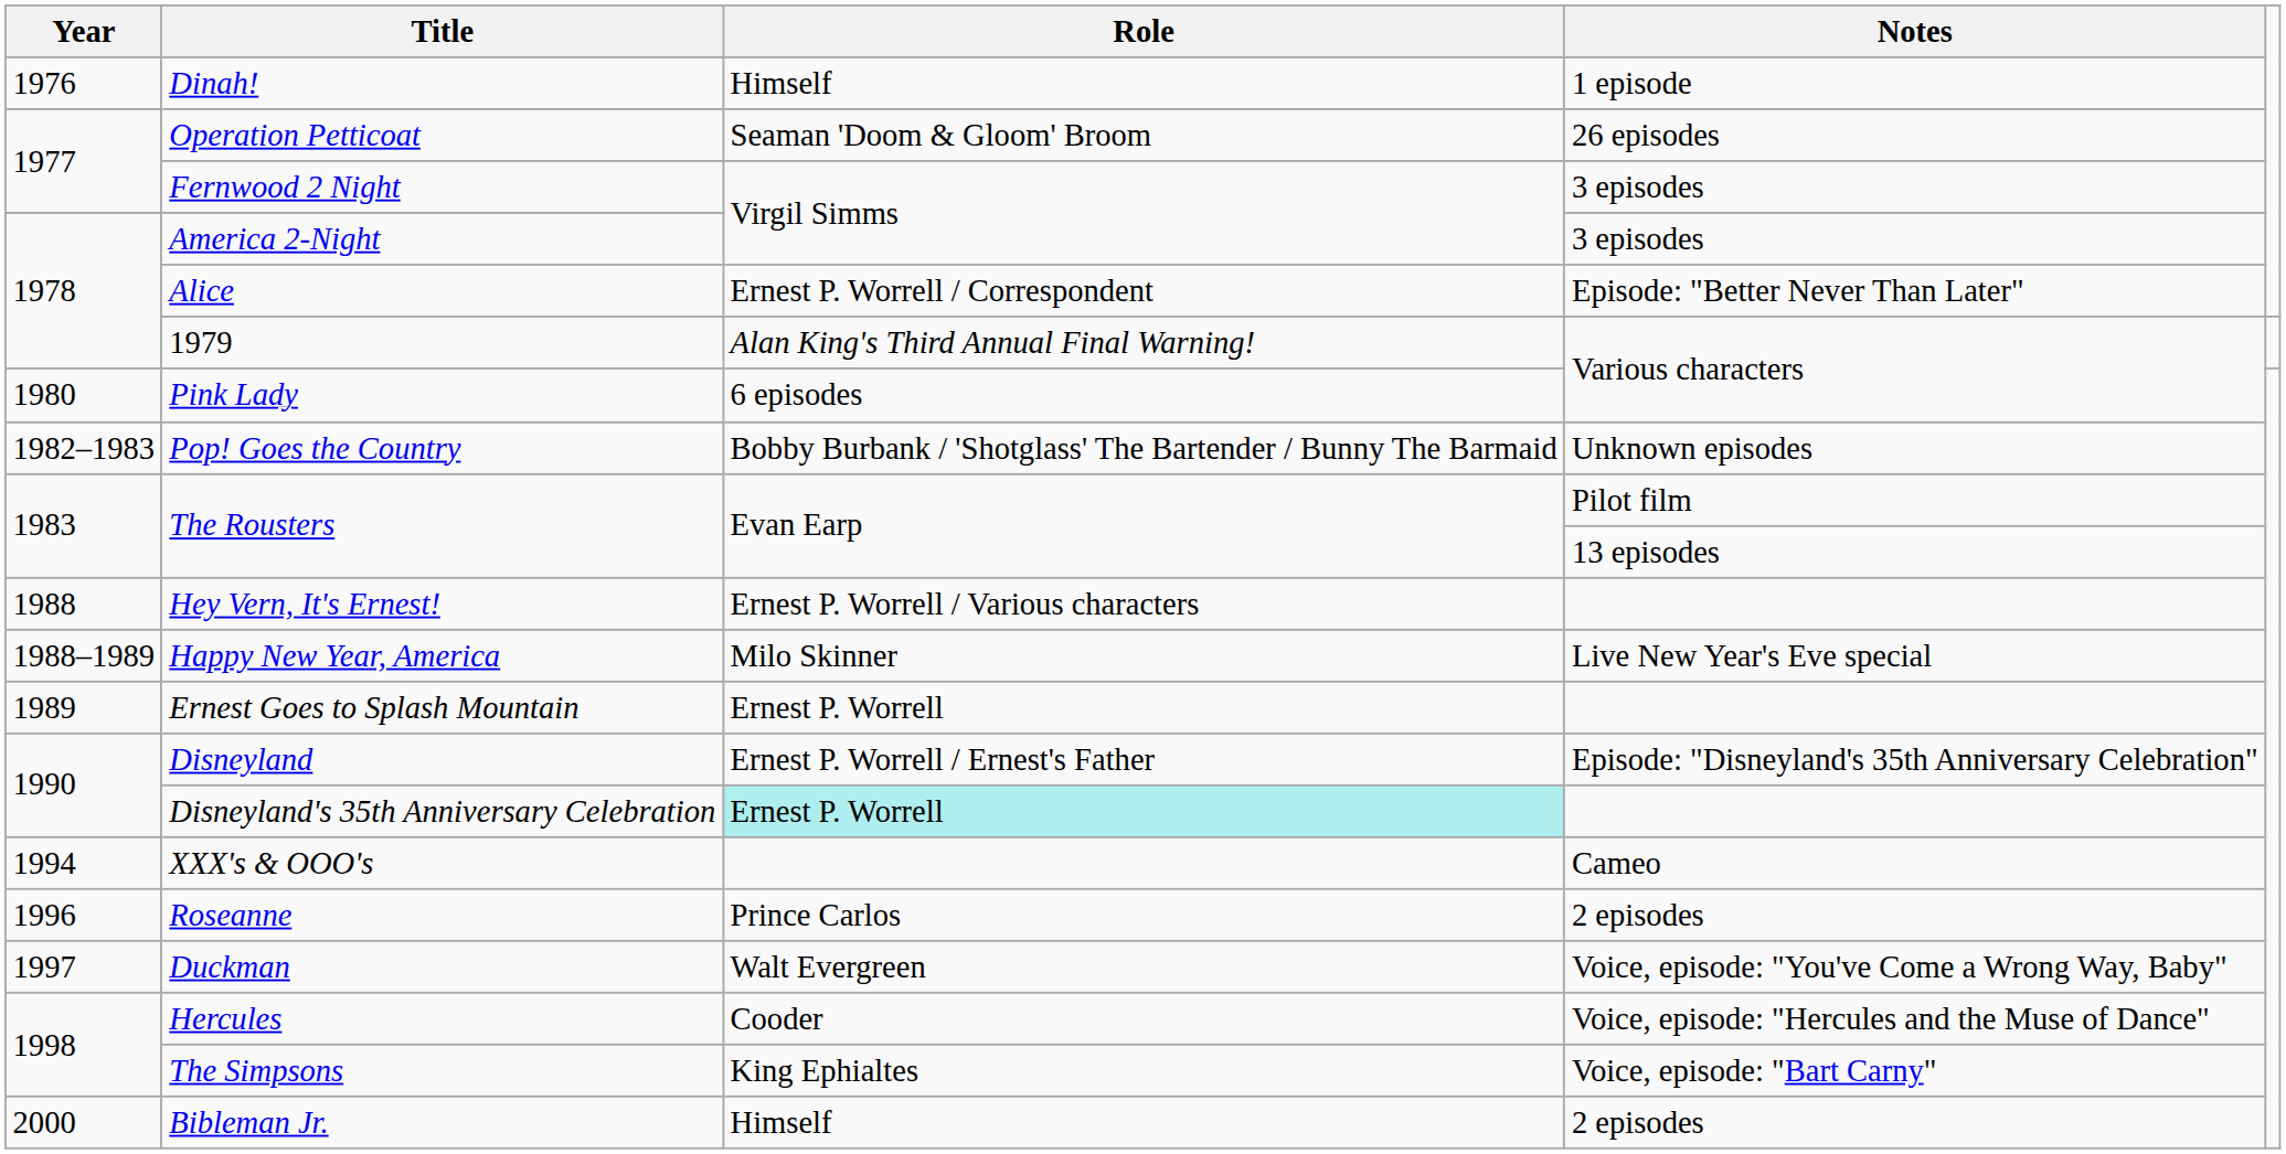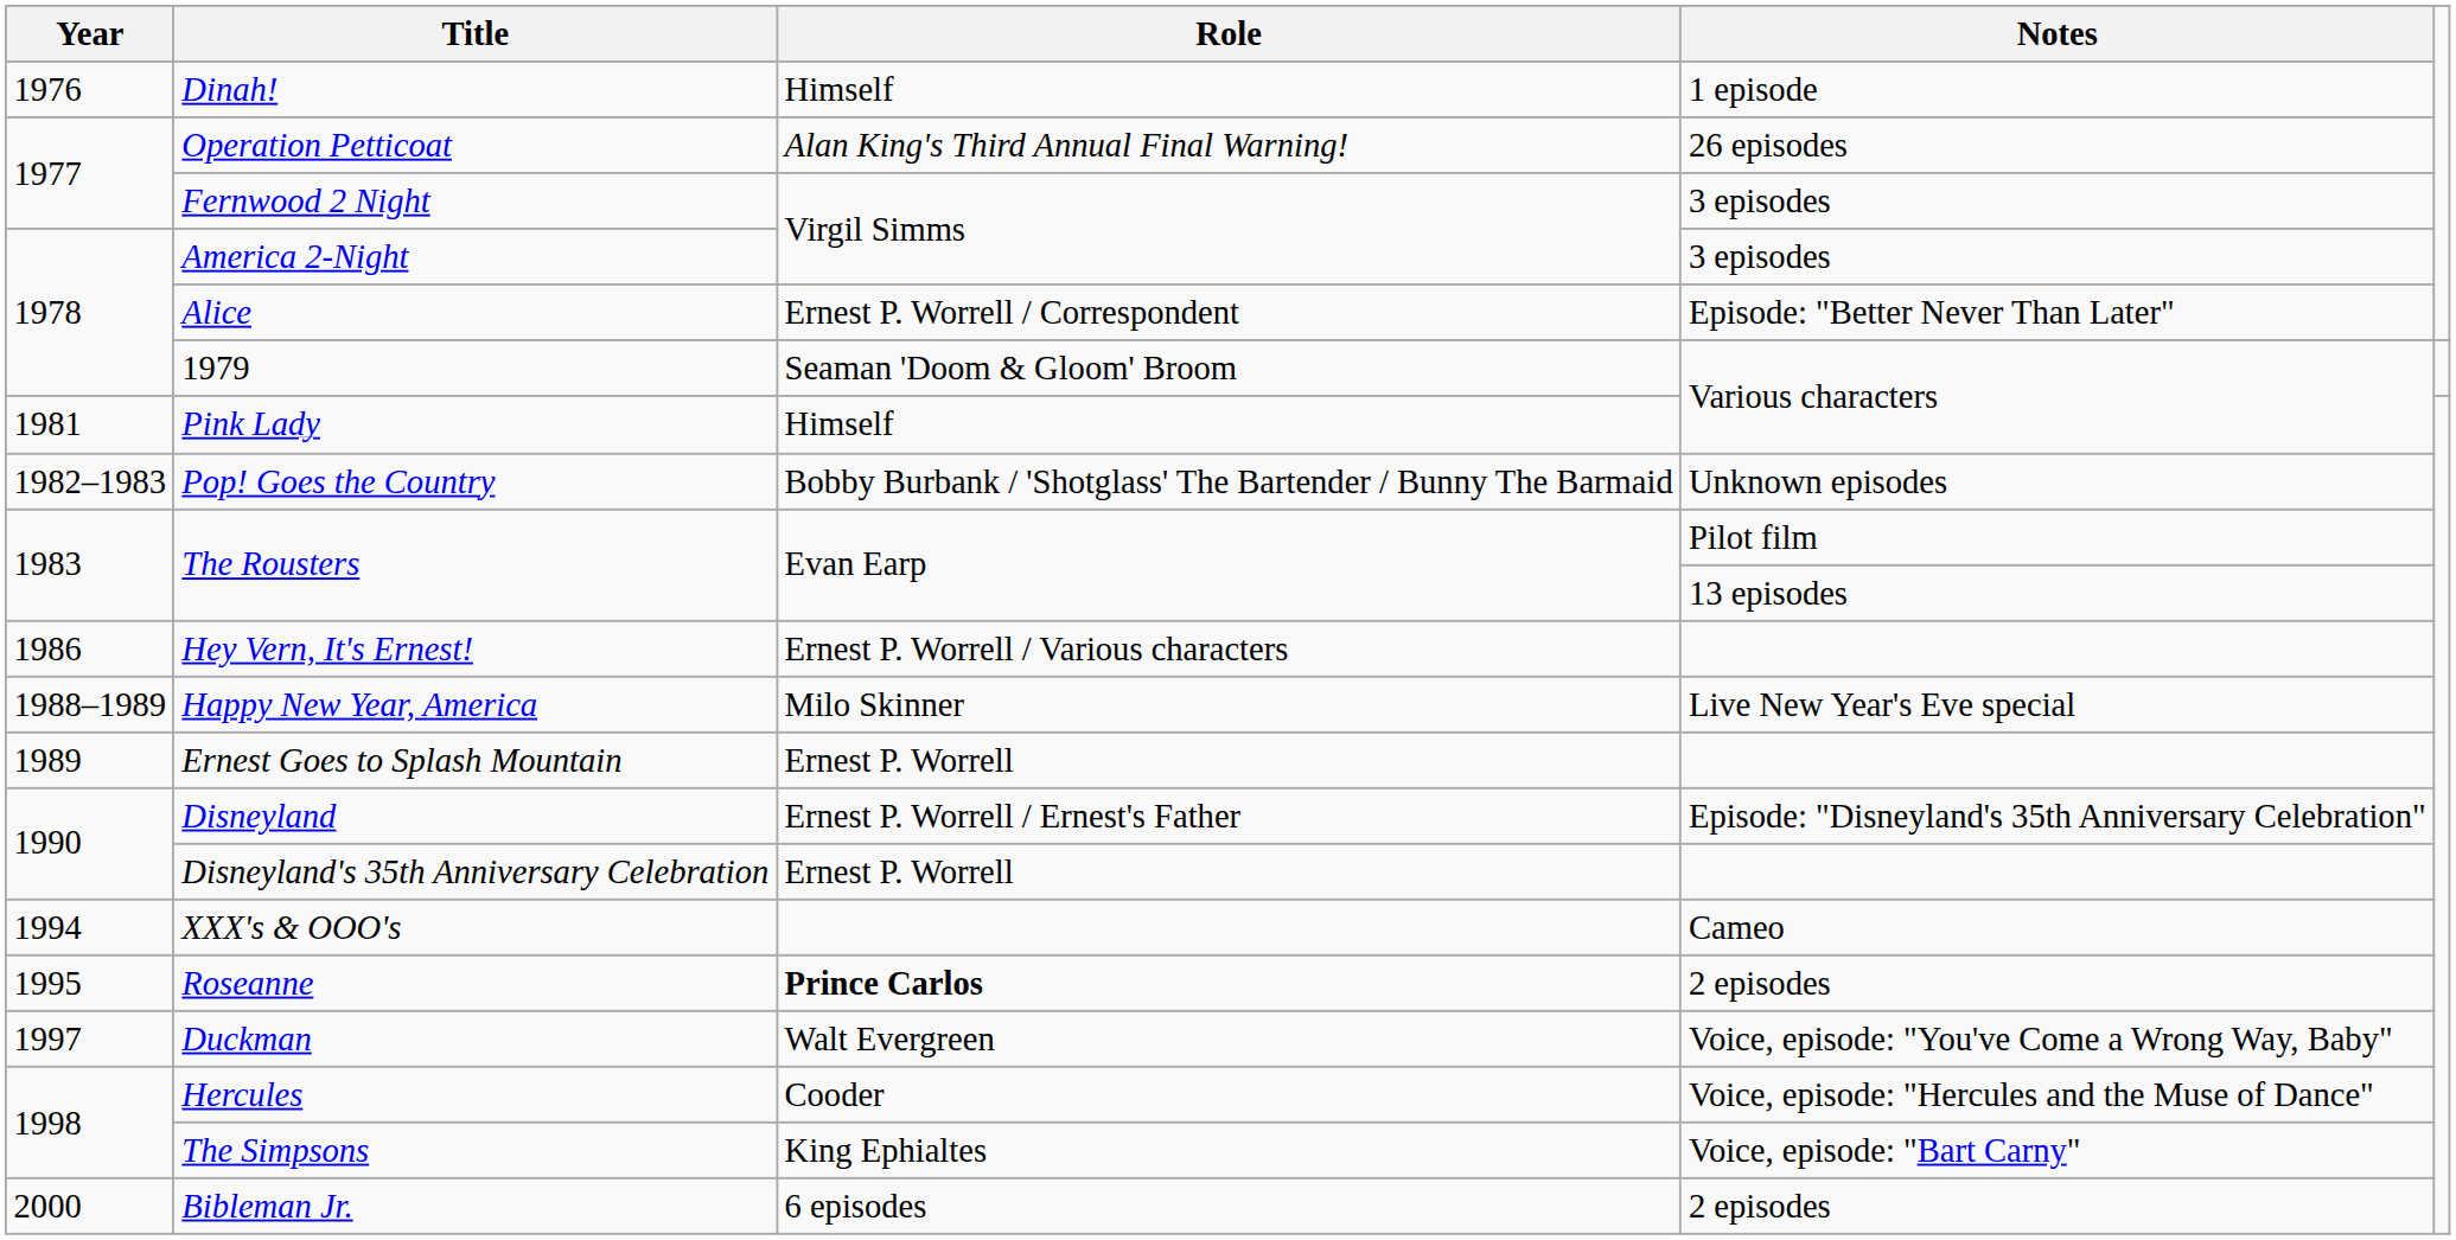 <table class="wikitable sortable" style="font-size: 95%;">
 <tr align="center">
 <th>Year</th>
 <th>Title</th>
 <th>Role</th>
 <th>Notes</th>
 </tr>
 <tr>
 <td>1976</td>
 <td><em><a href='#'>Dinah!</a></em></td>
 <td>Himself</td>
 <td>1 episode</td>
 </tr>
 <tr>
 <td rowspan=2>1977</td>
 <td><em><a href='#'>Operation Petticoat</a></em></td>
-<td>Seaman 'Doom & Gloom' Broom</td>
+<td><em>Alan King's Third Annual Final Warning!</em></td>
 <td>26 episodes</td>
 </tr>
 <tr>
 <td><em><a href='#'>Fernwood 2 Night</a></em></td>
 <td rowspan="2">Virgil Simms</td>
 <td>3 episodes</td>
 </tr>
 <tr>
 <td rowspan="3">1978</td>
 <td><em><a href='#'>America 2-Night</a></em></td>
 <td>3 episodes</td>
 </tr>
 <tr>
 <td><em><a href='#'>Alice</a></em></td>
 <td>Ernest P. Worrell / Correspondent</td>
 <td>Episode: "Better Never Than Later"</td>
 </tr>
 <tr>
 <td>1979</td>
-<td><em>Alan King's Third Annual Final Warning!</em></td>
+<td>Seaman 'Doom & Gloom' Broom</td>
 <td rowspan="2">Various characters</td>
 <td></td>
 </tr>
 <tr>
-<td>1980</td>
+<td>1981</td>
 <td><em><a href='#'>Pink Lady</a></em></td>
-<td>6 episodes</td>
+<td>Himself</td>
 </tr>
 <tr>
 <td>1982–1983</td>
 <td><em><a href='#'>Pop! Goes the Country</a></em></td>
 <td>Bobby Burbank / 'Shotglass' The Bartender / Bunny The Barmaid</td>
 <td>Unknown episodes</td>
 </tr>
 <tr>
 <td rowspan=2>1983</td>
 <td rowspan="2"><em><a href='#'>The Rousters</a></em></td>
 <td rowspan="2">Evan Earp</td>
 <td>Pilot film</td>
 </tr>
 <tr>
 <td>13 episodes</td>
 </tr>
 <tr>
-<td>1988</td>
+<td>1986</td>
 <td><em><a href='#'>Hey Vern, It's Ernest!</a></em></td>
 <td>Ernest P. Worrell / Various characters</td>
 <td></td>
 </tr>
 <tr>
 <td>1988–1989</td>
 <td><em><a href='#'>Happy New Year, America</a></em></td>
 <td>Milo Skinner</td>
 <td>Live New Year's Eve special</td>
 </tr>
 <tr>
 <td>1989</td>
 <td><em>Ernest Goes to Splash Mountain</em></td>
 <td>Ernest P. Worrell</td>
 <td></td>
 </tr>
 <tr>
 <td rowspan=2>1990</td>
 <td><em><a href='#'>Disneyland</a></em></td>
 <td>Ernest P. Worrell / Ernest's Father</td>
 <td>Episode: "Disneyland's 35th Anniversary Celebration"</td>
 </tr>
 <tr>
 <td><em>Disneyland's 35th Anniversary Celebration</em></td>
-<td style="background: paleturquoise;">Ernest P. Worrell</td>
+<td>Ernest P. Worrell</td>
 <td></td>
 </tr>
 <tr>
 <td>1994</td>
 <td><em>XXX's & OOO's</em></td>
 <td></td>
 <td>Cameo</td>
 </tr>
 <tr>
-<td>1996</td>
+<td>1995</td>
 <td><em><a href='#'>Roseanne</a></em></td>
-<td>Prince Carlos</td>
+<td><strong>Prince Carlos</strong></td>
 <td>2 episodes</td>
 </tr>
 <tr>
 <td>1997</td>
 <td><em><a href='#'>Duckman</a></em></td>
 <td>Walt Evergreen</td>
 <td>Voice, episode: "You've Come a Wrong Way, Baby"</td>
 </tr>
 <tr>
 <td rowspan="2">1998</td>
 <td><em><a href='#'>Hercules</a></em></td>
 <td>Cooder</td>
 <td>Voice, episode: "Hercules and the Muse of Dance"</td>
 </tr>
 <tr>
 <td><em><a href='#'>The Simpsons</a></em></td>
 <td>King Ephialtes</td>
 <td>Voice, episode: "<a href='#'>Bart Carny</a>"</td>
 </tr>
 <tr>
 <td>2000</td>
 <td><em><a href='#'>Bibleman Jr.</a></em></td>
-<td>Himself</td>
+<td>6 episodes</td>
 <td>2 episodes</td>
 </tr>
 </table>
